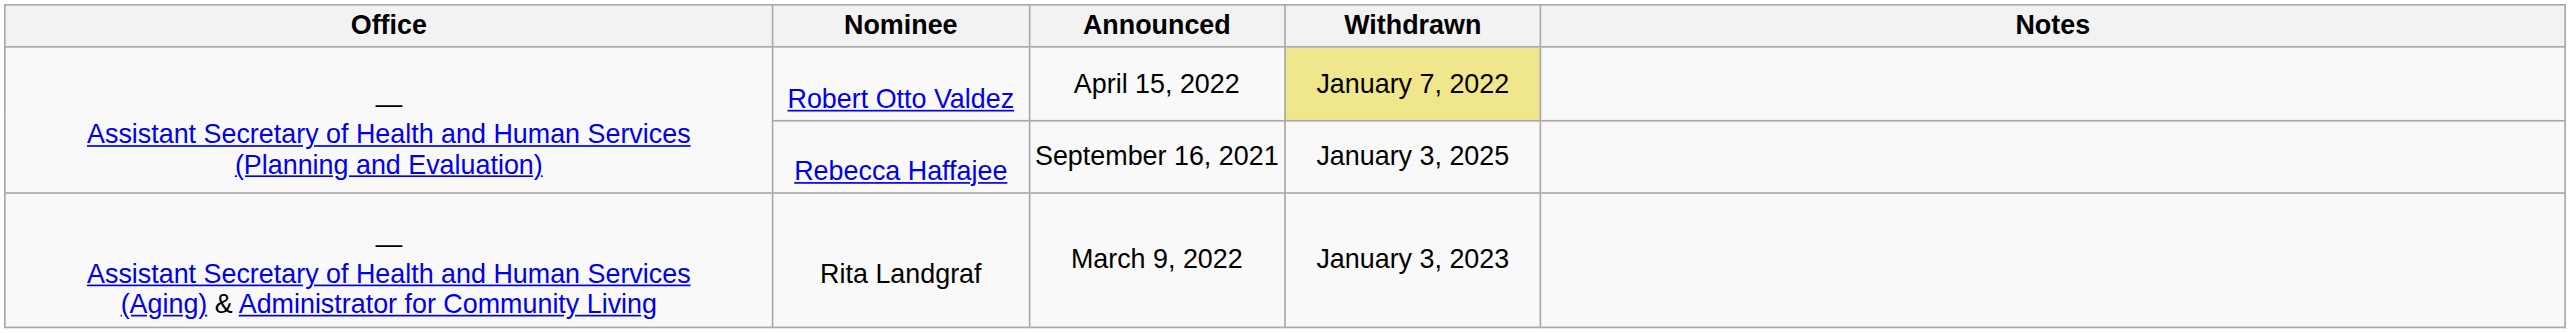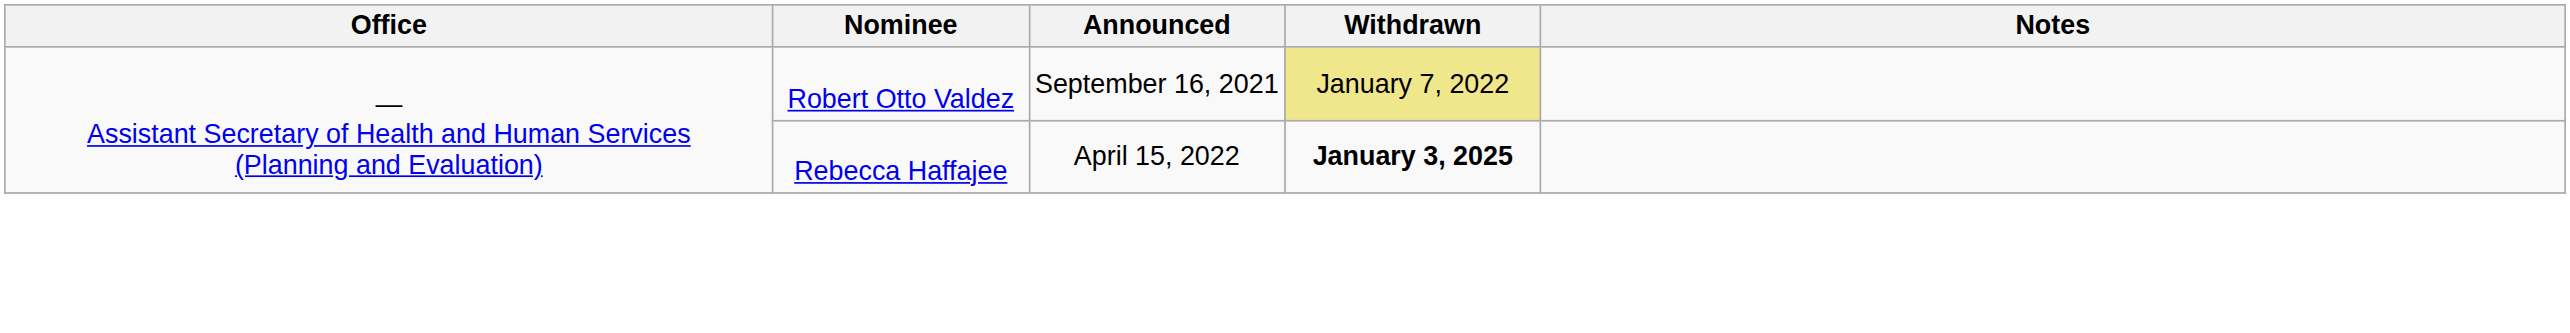 <table class="wikitable sortable" style="text-align:center">
 <tr>
 <th style="width:30%;">Office</th>
 <th style="width:10%;">Nominee</th>
 <th style="width:10%;" data-sort-type="date">Announced</th>
 <th style="width:10%;" data-sort-type="date">Withdrawn</th>
 <th style="width:50%;">Notes</th>
 </tr>
 <tr>
 <td rowspan="2"><br>—<br><a href='#'>Assistant Secretary of Health and Human Services<br>(Planning and Evaluation)</a></td>
 <td><br><a href='#'>Robert Otto Valdez</a></td>
-<td>April 15, 2022</td>
+<td>September 16, 2021</td>
 <td style="background: khaki;">January 7, 2022</td>
 <td style="text-align:left; padding:1%;"></td>
 </tr>
 <tr>
 <td><br><a href='#'>Rebecca Haffajee</a></td>
-<td>September 16, 2021</td>
-<td>January 3, 2025</td>
-<td style="text-align:left; padding:1%;"></td>
-</tr>
-<tr>
-<td><br>—<br><a href='#'>Assistant Secretary of Health and Human Services<br>(Aging)</a> & <a href='#'>Administrator for Community Living</a></td>
-<td><br>Rita Landgraf</td>
-<td>March 9, 2022</td>
-<td>January 3, 2023</td>
+<td>April 15, 2022</td>
+<td><strong>January 3, 2025</strong></td>
 <td style="text-align:left; padding:1%;"></td>
 </tr>
 </table>
